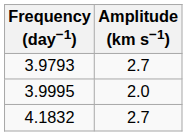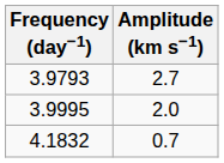 <table class="wikitable" style="text-align: center; float: left; margin: 0px; margin-right: 0.5em;">
 <tr>
 <th>Frequency<br>(day<sup>−1</sup>)</th>
 <th>Amplitude<br>(km s<sup>−1</sup>)</th>
 </tr>
 <tr>
 <td>3.9793</td>
 <td>2.7</td>
 </tr>
 <tr>
 <td>3.9995</td>
 <td>2.0</td>
 </tr>
 <tr>
 <td>4.1832</td>
-<td>2.7</td>
+<td>0.7</td>
 </tr>
 </table>
